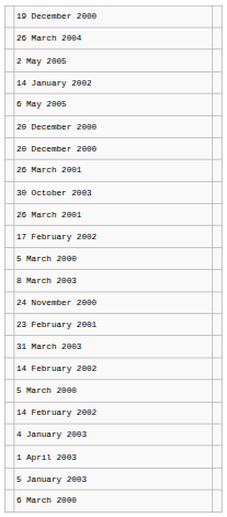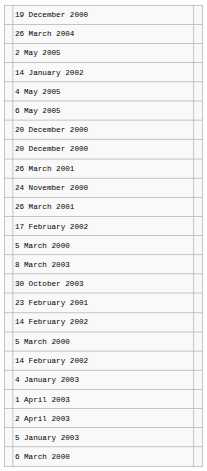 <table class="wikitable" style="font-size: 89%; float: left; width: 26em; margin-right: 1em; height: 700px">
 <tr>
 <td></td>
 <td>19 December 2000</td>
 <td></td>
 </tr>
 <tr>
 <td></td>
 <td>26 March 2004</td>
 <td></td>
 </tr>
 <tr>
 <td></td>
 <td>2 May 2005</td>
 <td></td>
 </tr>
 <tr>
 <td></td>
 <td>14 January 2002</td>
+<td></td>
+</tr>
+<tr>
+<td></td>
+<td>4 May 2005</td>
 <td></td>
 </tr>
 <tr>
 <td></td>
 <td>6 May 2005</td>
 <td></td>
 </tr>
 <tr>
 <td></td>
 <td>20 December 2000</td>
 <td></td>
 </tr>
 <tr>
 <td></td>
 <td>20 December 2000</td>
 <td></td>
 </tr>
 <tr>
 <td></td>
 <td>26 March 2001</td>
 <td></td>
 </tr>
 <tr>
 <td></td>
-<td>30 October 2003</td>
+<td>24 November 2000</td>
 <td></td>
 </tr>
 <tr>
 <td></td>
 <td>26 March 2001</td>
 <td></td>
 </tr>
 <tr>
 <td></td>
 <td>17 February 2002</td>
 <td></td>
 </tr>
 <tr>
 <td></td>
 <td>5 March 2000</td>
 <td></td>
 </tr>
 <tr>
 <td></td>
 <td>8 March 2003</td>
 <td></td>
 </tr>
 <tr>
 <td></td>
-<td>24 November 2000</td>
+<td>30 October 2003</td>
 <td></td>
 </tr>
 <tr>
 <td></td>
 <td>23 February 2001</td>
-<td></td>
-</tr>
-<tr>
-<td></td>
-<td>31 March 2003</td>
 <td></td>
 </tr>
 <tr>
 <td></td>
 <td>14 February 2002</td>
 <td></td>
 </tr>
 <tr>
 <td></td>
 <td>5 March 2000</td>
 <td></td>
 </tr>
 <tr>
 <td></td>
 <td>14 February 2002</td>
 <td></td>
 </tr>
 <tr>
 <td></td>
 <td>4 January 2003</td>
 <td></td>
 </tr>
 <tr>
 <td></td>
 <td>1 April 2003</td>
 <td></td>
 </tr>
 <tr>
 <td></td>
+<td>2 April 2003</td>
+<td></td>
+</tr>
+<tr>
+<td></td>
 <td>5 January 2003</td>
 <td></td>
 </tr>
 <tr>
 <td></td>
 <td>6 March 2000</td>
 <td></td>
 </tr>
 </table>
